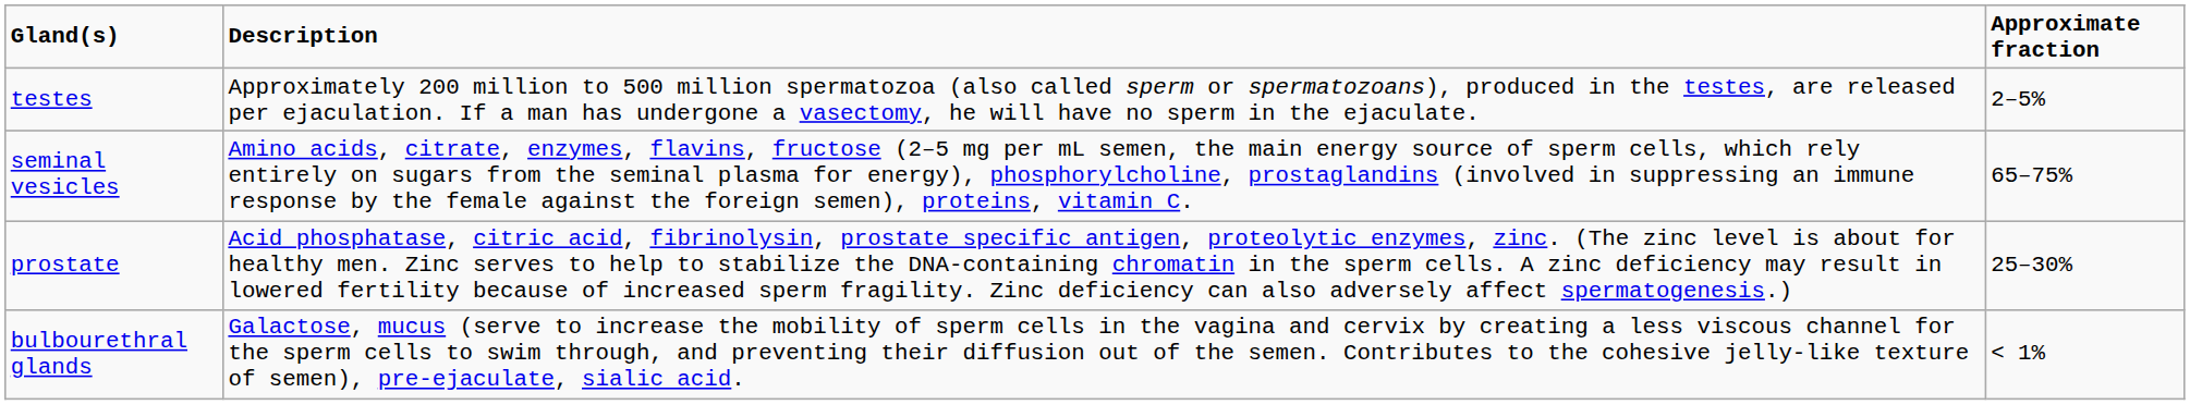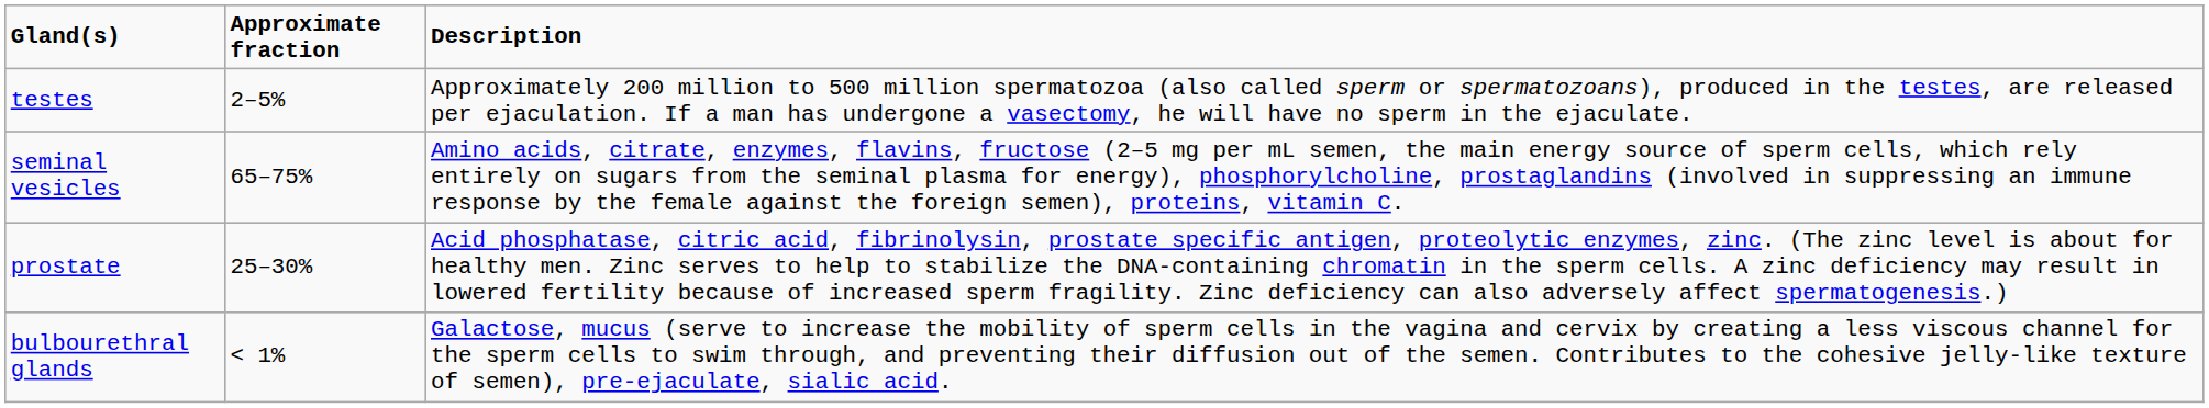 <table class="wikitable">
 <tr>
 <td><strong>Gland(s)</strong></td>
+<td><strong>Approximate fraction</strong></td>
 <td><strong>Description</strong></td>
-<td><strong>Approximate fraction</strong></td>
 </tr>
 <tr>
 <td><a href='#'>testes</a></td>
+<td>2–5%</td>
 <td>Approximately 200 million to 500 million spermatozoa (also called <em>sperm</em> or <em>spermatozoans</em>), produced in the <a href='#'>testes</a>, are released per ejaculation. If a man has undergone a <a href='#'>vasectomy</a>, he will have no sperm in the ejaculate.</td>
-<td>2–5%</td>
 </tr>
 <tr>
 <td><a href='#'>seminal vesicles</a></td>
+<td>65–75%</td>
 <td><a href='#'>Amino acids</a>, <a href='#'>citrate</a>, <a href='#'>enzymes</a>, <a href='#'>flavins</a>, <a href='#'>fructose</a> (2–5 mg per mL semen, the main energy source of sperm cells, which rely entirely on sugars from the seminal plasma for energy), <a href='#'>phosphorylcholine</a>, <a href='#'>prostaglandins</a> (involved in suppressing an immune response by the female against the foreign semen), <a href='#'>proteins</a>, <a href='#'>vitamin C</a>.</td>
-<td>65–75%</td>
 </tr>
 <tr>
 <td><a href='#'>prostate</a></td>
+<td>25–30%</td>
 <td><a href='#'>Acid phosphatase</a>, <a href='#'>citric acid</a>, <a href='#'>fibrinolysin</a>, <a href='#'>prostate specific antigen</a>, <a href='#'>proteolytic enzymes</a>, <a href='#'>zinc</a>. (The zinc level is about  for healthy men. Zinc serves to help to stabilize the DNA-containing <a href='#'>chromatin</a> in the sperm cells. A zinc deficiency may result in lowered fertility because of increased sperm fragility. Zinc deficiency can also adversely affect <a href='#'>spermatogenesis</a>.)</td>
-<td>25–30%</td>
 </tr>
 <tr>
 <td><a href='#'>bulbourethral glands</a></td>
+<td>< 1%</td>
 <td><a href='#'>Galactose</a>, <a href='#'>mucus</a> (serve to increase the mobility of sperm cells in the vagina and cervix by creating a less viscous channel for the sperm cells to swim through, and preventing their diffusion out of the semen. Contributes to the cohesive jelly-like texture of semen), <a href='#'>pre-ejaculate</a>, <a href='#'>sialic acid</a>.</td>
-<td>< 1%</td>
 </tr>
 </table>
